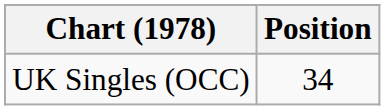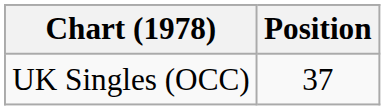 <table class="wikitable">
 <tr>
 <th align="left">Chart (1978)</th>
 <th style="text-align:center;">Position</th>
 </tr>
 <tr>
 <td>UK Singles (OCC)</td>
-<td style="text-align:center;">34</td>
+<td style="text-align:center;">37</td>
 </tr>
 </table>
